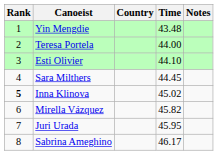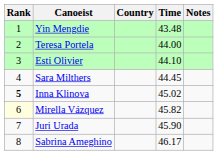 <table class="wikitable" style="text-align:center">
 <tr>
 <th>Rank</th>
 <th>Canoeist</th>
 <th>Country</th>
 <th>Time</th>
 <th>Notes</th>
 </tr>
 <tr bgcolor=bbffbb>
 <td>1</td>
 <td align="left"><a href='#'>Yin Mengdie</a></td>
 <td align="left"></td>
 <td>43.48</td>
 <td></td>
 </tr>
 <tr bgcolor=bbffbb>
 <td>2</td>
 <td align="left"><a href='#'>Teresa Portela</a></td>
 <td align="left"></td>
 <td>44.00</td>
 <td></td>
 </tr>
 <tr bgcolor=bbffbb>
 <td>3</td>
 <td align="left"><a href='#'>Esti Olivier</a></td>
 <td align="left"></td>
 <td>44.10</td>
 <td></td>
 </tr>
 <tr>
 <td>4</td>
 <td align="left"><a href='#'>Sara Milthers</a></td>
 <td align="left"></td>
 <td>44.45</td>
 <td></td>
 </tr>
 <tr>
 <td><strong>5</strong></td>
 <td align="left"><a href='#'>Inna Klinova</a></td>
 <td align="left"></td>
 <td>45.02</td>
 <td></td>
 </tr>
 <tr>
-<td>6</td>
+<td style="background: lightyellow;">6</td>
 <td align="left"><a href='#'>Mirella Vázquez</a></td>
 <td align="left"></td>
 <td>45.82</td>
 <td></td>
 </tr>
 <tr>
 <td>7</td>
 <td align="left"><a href='#'>Juri Urada</a></td>
 <td align="left"></td>
-<td>45.95</td>
+<td>45.90</td>
 <td></td>
 </tr>
 <tr>
 <td>8</td>
 <td align="left"><a href='#'>Sabrina Ameghino</a></td>
 <td align="left"></td>
 <td>46.17</td>
 <td></td>
 </tr>
 </table>
